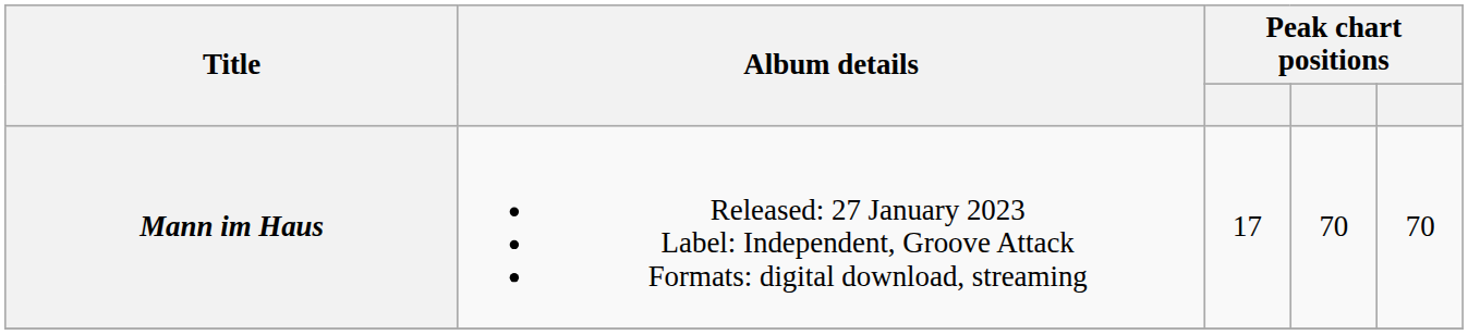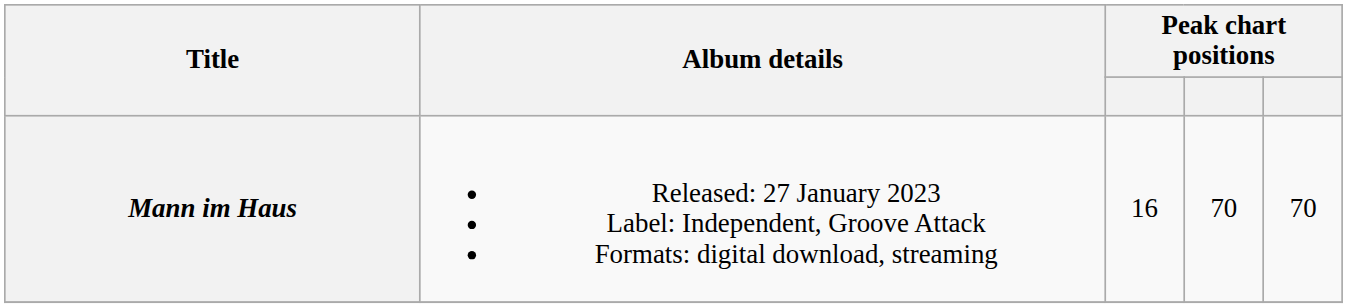 <table class="wikitable plainrowheaders" style="text-align:center">
 <tr>
 <th scope="col" rowspan="2" style="width: 15em;">Title</th>
 <th scope="col" rowspan="2" style="width: 25em;">Album details</th>
 <th scope="col" colspan="3">Peak chart positions</th>
 </tr>
 <tr>
 <th style="width:3em; font-size:85%;"><a href='#'></a><br></th>
 <th style="width:3em; font-size:85%;"><a href='#'></a><br></th>
 <th style="width:3em; font-size:85%;"><a href='#'></a><br></th>
 </tr>
 <tr>
 <th scope="row"><em>Mann im Haus</em></th>
 <td><br><ul><li>Released: 27 January 2023</li><li>Label: Independent, Groove Attack</li><li>Formats: digital download, streaming</li></ul></td>
-<td>17</td>
+<td>16</td>
 <td>70</td>
 <td>70</td>
 </tr>
 <tr>
 </tr>
 </table>
